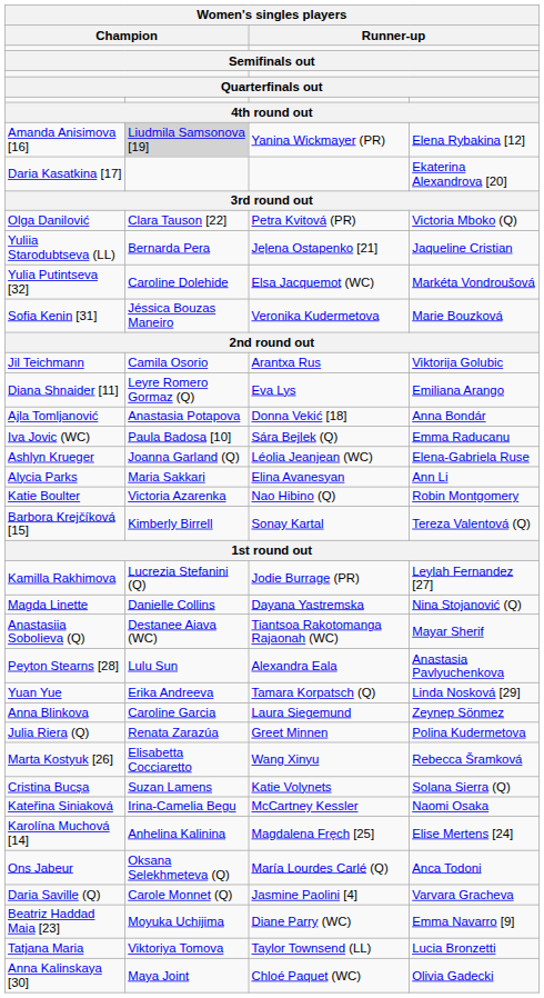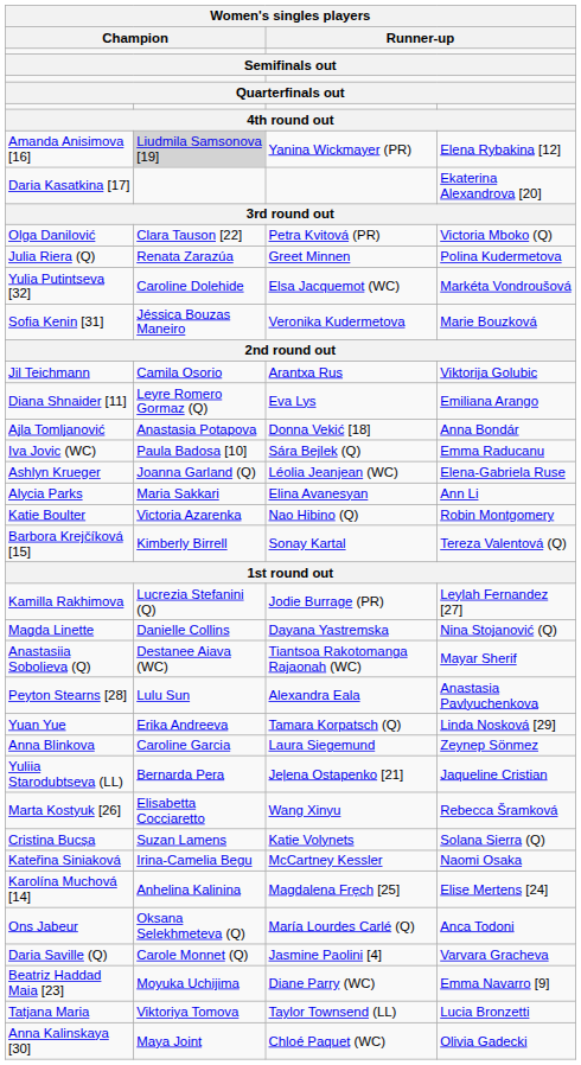 <table class="wikitable collapsible mw-collapsed" style="font-size:90%">
 <tr>
 <th colspan=4>Women's singles players</th>
 </tr>
 <tr>
 <th colspan="2">Champion</th>
 <th colspan="2">Runner-up</th>
 </tr>
 <tr style="text-align:center;">
 <td colspan="2"></td>
 <td colspan="2"></td>
 </tr>
 <tr>
 <th colspan="4">Semifinals out</th>
 </tr>
 <tr style="text-align:center;">
 <td colspan="2"></td>
 <td colspan="2"></td>
 </tr>
 <tr>
 <th colspan="4">Quarterfinals out</th>
 </tr>
 <tr>
 <td></td>
 <td></td>
 <td></td>
 <td></td>
 </tr>
 <tr>
 <th colspan="4">4th round out</th>
 </tr>
 <tr>
 <td> <a href='#'>Amanda Anisimova</a> [16]</td>
 <td style="background: lightgrey;"> <a href='#'>Liudmila Samsonova</a> [19]</td>
 <td> <a href='#'>Yanina Wickmayer</a> (PR)</td>
 <td> <a href='#'>Elena Rybakina</a> [12]</td>
 </tr>
 <tr>
 <td> <a href='#'>Daria Kasatkina</a> [17]</td>
 <td></td>
 <td></td>
 <td> <a href='#'>Ekaterina Alexandrova</a> [20]</td>
 </tr>
 <tr>
 <th colspan="4">3rd round out</th>
 </tr>
 <tr>
 <td> <a href='#'>Olga Danilović</a></td>
 <td> <a href='#'>Clara Tauson</a> [22]</td>
 <td> <a href='#'>Petra Kvitová</a> (PR)</td>
 <td> <a href='#'>Victoria Mboko</a> (Q)</td>
 </tr>
 <tr>
-<td> <a href='#'>Yuliia Starodubtseva</a> (LL)</td>
-<td> <a href='#'>Bernarda Pera</a></td>
-<td> <a href='#'>Jeļena Ostapenko</a> [21]</td>
-<td> <a href='#'>Jaqueline Cristian</a></td>
+<td> <a href='#'>Julia Riera</a> (Q)</td>
+<td> <a href='#'>Renata Zarazúa</a></td>
+<td> <a href='#'>Greet Minnen</a></td>
+<td> <a href='#'>Polina Kudermetova</a></td>
 </tr>
 <tr>
 <td> <a href='#'>Yulia Putintseva</a> [32]</td>
 <td> <a href='#'>Caroline Dolehide</a></td>
 <td> <a href='#'>Elsa Jacquemot</a> (WC)</td>
 <td> <a href='#'>Markéta Vondroušová</a></td>
 </tr>
 <tr>
 <td> <a href='#'>Sofia Kenin</a> [31]</td>
 <td> <a href='#'>Jéssica Bouzas Maneiro</a></td>
 <td> <a href='#'>Veronika Kudermetova</a></td>
 <td> <a href='#'>Marie Bouzková</a></td>
 </tr>
 <tr>
 <th colspan="4">2nd round out</th>
 </tr>
 <tr>
 <td> <a href='#'>Jil Teichmann</a></td>
 <td> <a href='#'>Camila Osorio</a></td>
 <td> <a href='#'>Arantxa Rus</a></td>
 <td> <a href='#'>Viktorija Golubic</a></td>
 </tr>
 <tr>
 <td> <a href='#'>Diana Shnaider</a> [11]</td>
 <td> <a href='#'>Leyre Romero Gormaz</a> (Q)</td>
 <td> <a href='#'>Eva Lys</a></td>
 <td> <a href='#'>Emiliana Arango</a></td>
 </tr>
 <tr>
 <td> <a href='#'>Ajla Tomljanović</a></td>
 <td> <a href='#'>Anastasia Potapova</a></td>
 <td> <a href='#'>Donna Vekić</a> [18]</td>
 <td> <a href='#'>Anna Bondár</a></td>
 </tr>
 <tr>
 <td> <a href='#'>Iva Jovic</a> (WC)</td>
 <td> <a href='#'>Paula Badosa</a> [10]</td>
 <td> <a href='#'>Sára Bejlek</a> (Q)</td>
 <td> <a href='#'>Emma Raducanu</a></td>
 </tr>
 <tr>
 <td> <a href='#'>Ashlyn Krueger</a></td>
 <td> <a href='#'>Joanna Garland</a> (Q)</td>
 <td> <a href='#'>Léolia Jeanjean</a> (WC)</td>
 <td> <a href='#'>Elena-Gabriela Ruse</a></td>
 </tr>
 <tr>
 <td> <a href='#'>Alycia Parks</a></td>
 <td> <a href='#'>Maria Sakkari</a></td>
 <td> <a href='#'>Elina Avanesyan</a></td>
 <td> <a href='#'>Ann Li</a></td>
 </tr>
 <tr>
 <td> <a href='#'>Katie Boulter</a></td>
 <td> <a href='#'>Victoria Azarenka</a></td>
 <td> <a href='#'>Nao Hibino</a> (Q)</td>
 <td> <a href='#'>Robin Montgomery</a></td>
 </tr>
 <tr>
 <td> <a href='#'>Barbora Krejčíková</a> [15]</td>
 <td> <a href='#'>Kimberly Birrell</a></td>
 <td> <a href='#'>Sonay Kartal</a></td>
 <td> <a href='#'>Tereza Valentová</a> (Q)</td>
 </tr>
 <tr>
 <th colspan="4">1st round out</th>
 </tr>
 <tr>
 <td> <a href='#'>Kamilla Rakhimova</a></td>
 <td> <a href='#'>Lucrezia Stefanini</a> (Q)</td>
 <td> <a href='#'>Jodie Burrage</a> (PR)</td>
 <td> <a href='#'>Leylah Fernandez</a> [27]</td>
 </tr>
 <tr>
 <td> <a href='#'>Magda Linette</a></td>
 <td> <a href='#'>Danielle Collins</a></td>
 <td> <a href='#'>Dayana Yastremska</a></td>
 <td> <a href='#'>Nina Stojanović</a> (Q)</td>
 </tr>
 <tr>
 <td> <a href='#'>Anastasiia Sobolieva</a> (Q)</td>
 <td> <a href='#'>Destanee Aiava</a> (WC)</td>
 <td> <a href='#'>Tiantsoa Rakotomanga Rajaonah</a> (WC)</td>
 <td> <a href='#'>Mayar Sherif</a></td>
 </tr>
 <tr>
 <td> <a href='#'>Peyton Stearns</a> [28]</td>
 <td> <a href='#'>Lulu Sun</a></td>
 <td> <a href='#'>Alexandra Eala</a></td>
 <td> <a href='#'>Anastasia Pavlyuchenkova</a></td>
 </tr>
 <tr>
 <td> <a href='#'>Yuan Yue</a></td>
 <td> <a href='#'>Erika Andreeva</a></td>
 <td> <a href='#'>Tamara Korpatsch</a> (Q)</td>
 <td> <a href='#'>Linda Nosková</a> [29]</td>
 </tr>
 <tr>
 <td> <a href='#'>Anna Blinkova</a></td>
 <td> <a href='#'>Caroline Garcia</a></td>
 <td> <a href='#'>Laura Siegemund</a></td>
 <td> <a href='#'>Zeynep Sönmez</a></td>
 </tr>
 <tr>
-<td> <a href='#'>Julia Riera</a> (Q)</td>
-<td> <a href='#'>Renata Zarazúa</a></td>
-<td> <a href='#'>Greet Minnen</a></td>
-<td> <a href='#'>Polina Kudermetova</a></td>
+<td> <a href='#'>Yuliia Starodubtseva</a> (LL)</td>
+<td> <a href='#'>Bernarda Pera</a></td>
+<td> <a href='#'>Jeļena Ostapenko</a> [21]</td>
+<td> <a href='#'>Jaqueline Cristian</a></td>
 </tr>
 <tr>
 <td> <a href='#'>Marta Kostyuk</a> [26]</td>
 <td> <a href='#'>Elisabetta Cocciaretto</a></td>
 <td> <a href='#'>Wang Xinyu</a></td>
 <td> <a href='#'>Rebecca Šramková</a></td>
 </tr>
 <tr>
 <td> <a href='#'>Cristina Bucșa</a></td>
 <td> <a href='#'>Suzan Lamens</a></td>
 <td> <a href='#'>Katie Volynets</a></td>
 <td> <a href='#'>Solana Sierra</a> (Q)</td>
 </tr>
 <tr>
 <td> <a href='#'>Kateřina Siniaková</a></td>
 <td> <a href='#'>Irina-Camelia Begu</a></td>
 <td> <a href='#'>McCartney Kessler</a></td>
 <td> <a href='#'>Naomi Osaka</a></td>
 </tr>
 <tr>
 <td> <a href='#'>Karolína Muchová</a> [14]</td>
 <td> <a href='#'>Anhelina Kalinina</a></td>
 <td> <a href='#'>Magdalena Fręch</a> [25]</td>
 <td> <a href='#'>Elise Mertens</a> [24]</td>
 </tr>
 <tr>
 <td> <a href='#'>Ons Jabeur</a></td>
 <td> <a href='#'>Oksana Selekhmeteva</a> (Q)</td>
 <td> <a href='#'>María Lourdes Carlé</a> (Q)</td>
 <td> <a href='#'>Anca Todoni</a></td>
 </tr>
 <tr>
 <td> <a href='#'>Daria Saville</a> (Q)</td>
 <td> <a href='#'>Carole Monnet</a> (Q)</td>
 <td> <a href='#'>Jasmine Paolini</a> [4]</td>
 <td> <a href='#'>Varvara Gracheva</a></td>
 </tr>
 <tr>
 <td> <a href='#'>Beatriz Haddad Maia</a> [23]</td>
 <td> <a href='#'>Moyuka Uchijima</a></td>
 <td> <a href='#'>Diane Parry</a> (WC)</td>
 <td> <a href='#'>Emma Navarro</a> [9]</td>
 </tr>
 <tr>
 <td> <a href='#'>Tatjana Maria</a></td>
 <td> <a href='#'>Viktoriya Tomova</a></td>
 <td> <a href='#'>Taylor Townsend</a> (LL)</td>
 <td> <a href='#'>Lucia Bronzetti</a></td>
 </tr>
 <tr>
 <td> <a href='#'>Anna Kalinskaya</a> [30]</td>
 <td> <a href='#'>Maya Joint</a></td>
 <td> <a href='#'>Chloé Paquet</a> (WC)</td>
 <td> <a href='#'>Olivia Gadecki</a></td>
 </tr>
 </table>
